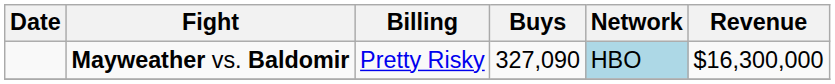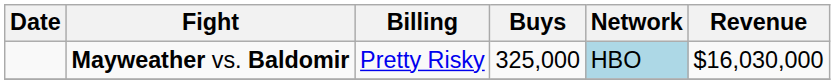 <table class="wikitable">
 <tr>
 <th>Date</th>
 <th>Fight</th>
 <th>Billing</th>
 <th>Buys</th>
 <th>Network</th>
 <th>Revenue</th>
 </tr>
 <tr>
 <td></td>
 <td><strong>Mayweather</strong> vs. <strong>Baldomir</strong></td>
 <td><a href='#'>Pretty Risky</a></td>
-<td>327,090</td>
+<td>325,000</td>
 <td style="background: lightblue;">HBO</td>
-<td>$16,300,000</td>
+<td>$16,030,000</td>
 </tr>
 <tr>
 </tr>
 </table>
